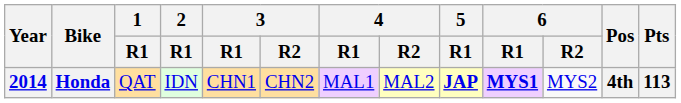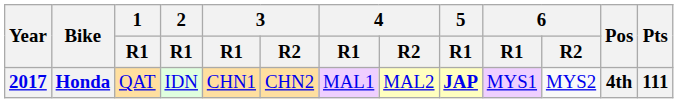 <table class="wikitable" style="text-align:center; font-size:90%;">
 <tr>
 <th rowspan="2">Year</th>
 <th rowspan="2">Bike</th>
 <th>1</th>
 <th>2</th>
 <th colspan="2">3</th>
 <th colspan="2">4</th>
 <th>5</th>
 <th colspan="2">6</th>
 <th rowspan="2">Pos</th>
 <th rowspan="2">Pts</th>
 </tr>
 <tr>
 <th>R1</th>
 <th>R1</th>
 <th>R1</th>
 <th>R2</th>
 <th>R1</th>
 <th>R2</th>
 <th>R1</th>
 <th>R1</th>
 <th>R2</th>
 </tr>
 <tr>
-<th><a href='#'>2014</a></th>
+<th><a href='#'>2017</a></th>
 <th><a href='#'>Honda</a></th>
 <td style="background:#FFDF9F;"><a href='#'>QAT</a><br></td>
 <td style="background:#DFFFDF;"><a href='#'>IDN</a><br></td>
 <td style="background:#FFDF9F;"><a href='#'>CHN1</a><br></td>
 <td style="background:#FFDF9F;"><a href='#'>CHN2</a><br></td>
 <td style="background:#EFCFFF;"><a href='#'>MAL1</a><br></td>
 <td style="background:#FFFFBF;"><a href='#'>MAL2</a><br></td>
 <td style="background:#FFFFBF;"><strong><a href='#'>JAP</a><br></strong></td>
-<td style="background:#EFCFFF;"><strong><a href='#'>MYS1</a><br></strong></td>
+<td style="background:#EFCFFF;"><a href='#'>MYS1</a><br></td>
 <td><a href='#'>MYS2</a></td>
 <th>4th</th>
-<th>113</th>
+<th>111</th>
 </tr>
 </table>
